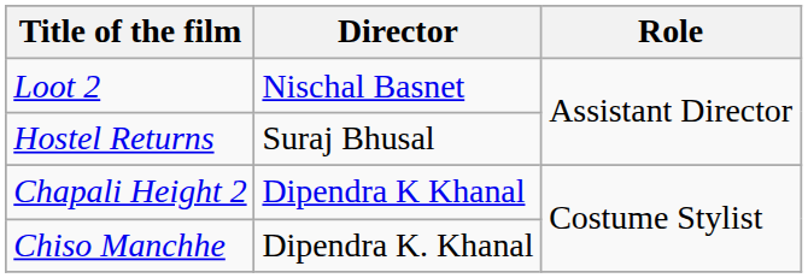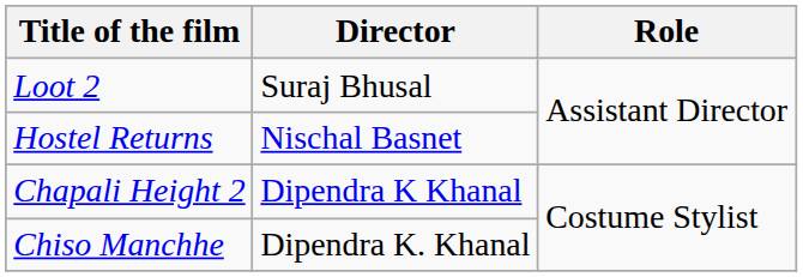 <table class="wikitable">
 <tr>
 <th>Title of the film</th>
 <th>Director</th>
 <th>Role</th>
 </tr>
 <tr>
 <td><em><a href='#'>Loot 2</a></em></td>
-<td><a href='#'>Nischal Basnet</a></td>
+<td>Suraj Bhusal</td>
 <td rowspan="2">Assistant Director</td>
 </tr>
 <tr>
 <td><em><a href='#'>Hostel Returns</a></em></td>
-<td>Suraj Bhusal</td>
+<td><a href='#'>Nischal Basnet</a></td>
 </tr>
 <tr>
 <td><em><a href='#'>Chapali Height 2</a></em></td>
 <td><a href='#'>Dipendra K Khanal</a></td>
 <td rowspan="2">Costume Stylist</td>
 </tr>
 <tr>
 <td><em><a href='#'>Chiso Manchhe</a></em></td>
 <td>Dipendra K. Khanal</td>
 </tr>
 </table>
